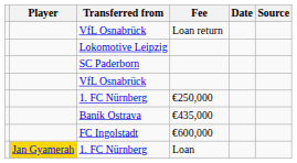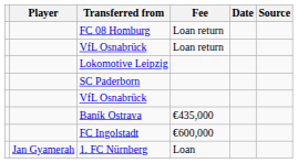 <table class="wikitable plainrowheaders sortable">
 <tr>
 <th></th>
 <th scope="col">Player</th>
 <th>Transferred from</th>
 <th style="width: 80px;">Fee</th>
 <th scope="col">Date</th>
 <th scope="col">Source</th>
+</tr>
+<tr>
+<td align="center"></td>
+<td></td>
+<td> <a href='#'>FC 08 Homburg</a></td>
+<td>Loan return</td>
+<td></td>
+<td></td>
 </tr>
 <tr>
 <td align="center"></td>
 <td></td>
 <td> <a href='#'>VfL Osnabrück</a></td>
 <td>Loan return</td>
 <td></td>
 <td></td>
 </tr>
 <tr>
 <td align="center"></td>
 <td></td>
 <td> <a href='#'>Lokomotive Leipzig</a></td>
 <td></td>
 <td></td>
 <td></td>
 </tr>
 <tr>
 <td align="center"></td>
 <td></td>
 <td> <a href='#'>SC Paderborn</a></td>
 <td></td>
 <td></td>
 <td></td>
 </tr>
 <tr>
 <td align="center"></td>
 <td></td>
 <td> <a href='#'>VfL Osnabrück</a></td>
 <td></td>
 <td></td>
 <td></td>
 </tr>
 <tr>
 <td align="center"></td>
 <td></td>
-<td> <a href='#'>1. FC Nürnberg</a></td>
-<td>€250,000</td>
-<td></td>
-<td></td>
-</tr>
-<tr>
-<td align="center"></td>
-<td></td>
 <td> <a href='#'>Baník Ostrava</a></td>
 <td>€435,000</td>
 <td></td>
 <td></td>
 </tr>
 <tr>
 <td align="center"></td>
 <td></td>
 <td> <a href='#'>FC Ingolstadt</a></td>
 <td>€600,000</td>
 <td></td>
 <td></td>
 </tr>
 <tr>
 <td align="center"></td>
-<td style="background: gold;"> <a href='#'>Jan Gyamerah</a></td>
+<td> <a href='#'>Jan Gyamerah</a></td>
 <td> <a href='#'>1. FC Nürnberg</a></td>
 <td>Loan</td>
 <td></td>
 <td></td>
 </tr>
 </table>
